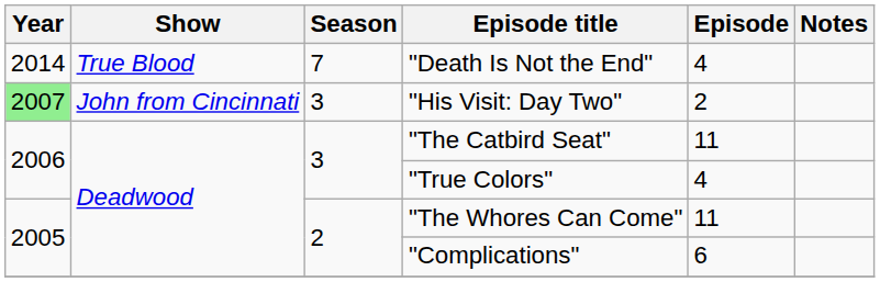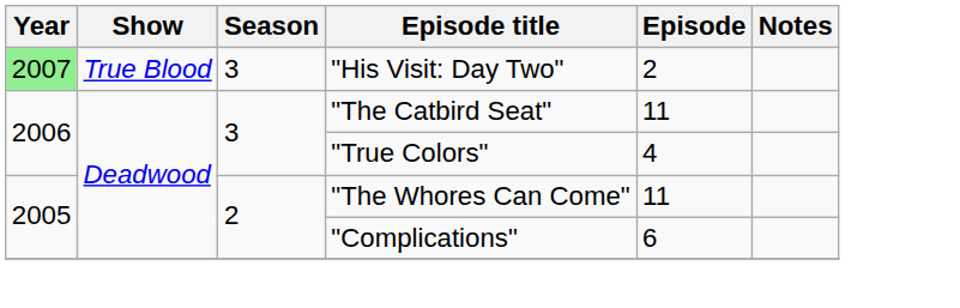 <table class="wikitable">
 <tr>
 <th>Year</th>
 <th>Show</th>
 <th>Season</th>
 <th>Episode title</th>
 <th>Episode</th>
 <th>Notes</th>
 </tr>
 <tr>
-<td>2014</td>
+<td style="background: lightgreen;">2007</td>
 <td><em><a href='#'>True Blood</a></em></td>
-<td>7</td>
-<td>"Death Is Not the End"</td>
-<td>4</td>
-<td></td>
-</tr>
-<tr>
-<td style="background: lightgreen;">2007</td>
-<td><em><a href='#'>John from Cincinnati</a></em></td>
 <td>3</td>
 <td>"His Visit: Day Two"</td>
 <td>2</td>
 <td></td>
 </tr>
 <tr>
 <td rowspan=2>2006</td>
 <td rowspan=4><em><a href='#'>Deadwood</a></em></td>
 <td rowspan=2>3</td>
 <td>"The Catbird Seat"</td>
 <td>11</td>
 <td></td>
 </tr>
 <tr>
 <td>"True Colors"</td>
 <td>4</td>
 <td></td>
 </tr>
 <tr>
 <td rowspan=2>2005</td>
 <td rowspan=2>2</td>
 <td>"The Whores Can Come"</td>
 <td>11</td>
 <td></td>
 </tr>
 <tr>
 <td>"Complications"</td>
 <td>6</td>
 <td></td>
 </tr>
 <tr>
 </tr>
 </table>
